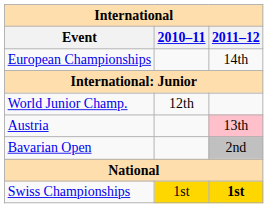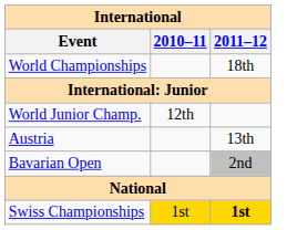 <table class="wikitable" style="text-align:center">
 <tr>
 <th style="background-color: #ffdead; " colspan=3 align=center>International</th>
 </tr>
 <tr>
 <th>Event</th>
 <th><a href='#'>2010–11</a></th>
 <th><a href='#'>2011–12</a></th>
 </tr>
 <tr>
-<td align=left><a href='#'>European Championships</a></td>
+<td align=left><a href='#'>World Championships</a></td>
 <td></td>
-<td>14th</td>
+<td>18th</td>
 </tr>
 <tr>
 <th style="background-color: #ffdead; " colspan=3 align=center>International: Junior</th>
 </tr>
 <tr>
 <td align=left><a href='#'>World Junior Champ.</a></td>
 <td>12th</td>
 <td></td>
 </tr>
 <tr>
 <td align=left> <a href='#'>Austria</a></td>
 <td></td>
-<td style="background: pink;">13th</td>
+<td>13th</td>
 </tr>
 <tr>
 <td align=left><a href='#'>Bavarian Open</a></td>
 <td></td>
 <td bgcolor=silver>2nd</td>
 </tr>
 <tr>
 <th style="background-color: #ffdead; " colspan=3 align=center>National</th>
 </tr>
 <tr>
 <td align=left><a href='#'>Swiss Championships</a></td>
 <td bgcolor=gold>1st</td>
 <td bgcolor=gold><strong>1st</strong></td>
 </tr>
 </table>
